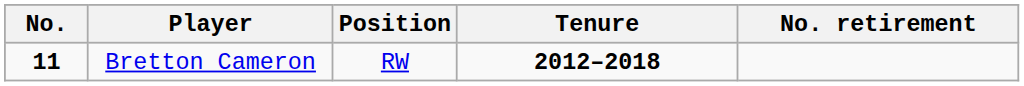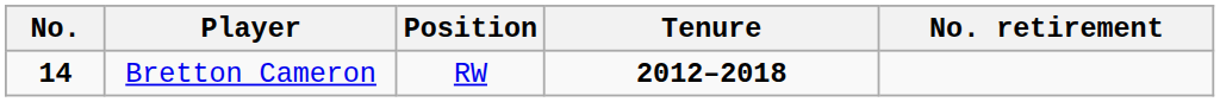 <table class="wikitable sortable" style="text-align:center">
 <tr>
 <th style="width:40px;">No.</th>
 <th style="width:130px;">Player</th>
 <th style="width:40px;">Position</th>
 <th style="width:150px;">Tenure</th>
 <th style="width:150px;">No. retirement</th>
 </tr>
 <tr>
-<td><strong>11</strong></td>
+<td><strong>14</strong></td>
 <td><a href='#'>Bretton Cameron</a></td>
 <td><a href='#'>RW</a></td>
 <td><strong>2012–2018</strong></td>
 <td></td>
 </tr>
 </table>
